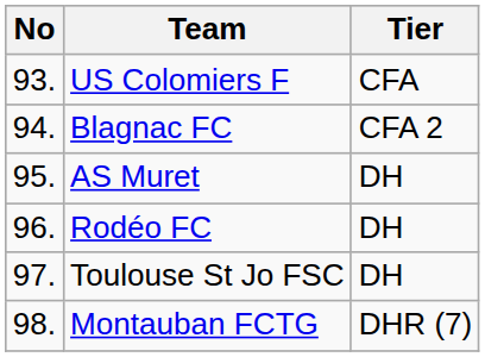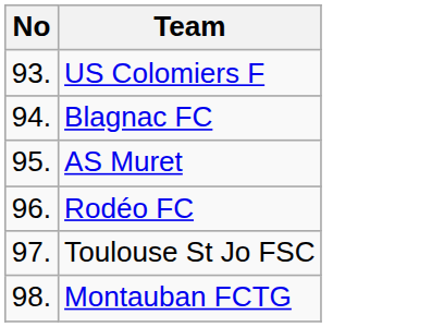 <table class="wikitable" style="text-align: left">
 <tr>
 <th>No</th>
 <th>Team</th>
-<th>Tier</th>
 </tr>
 <tr>
 <td>93.</td>
 <td><a href='#'>US Colomiers F</a></td>
-<td>CFA</td>
 </tr>
 <tr>
 <td>94.</td>
 <td><a href='#'>Blagnac FC</a></td>
-<td>CFA 2</td>
 </tr>
 <tr>
 <td>95.</td>
 <td><a href='#'>AS Muret</a></td>
-<td>DH</td>
 </tr>
 <tr>
 <td>96.</td>
 <td><a href='#'>Rodéo FC</a></td>
-<td>DH</td>
 </tr>
 <tr>
 <td>97.</td>
 <td>Toulouse St Jo FSC</td>
-<td>DH</td>
 </tr>
 <tr>
 <td>98.</td>
 <td><a href='#'>Montauban FCTG</a></td>
-<td>DHR (7)</td>
 </tr>
 </table>
